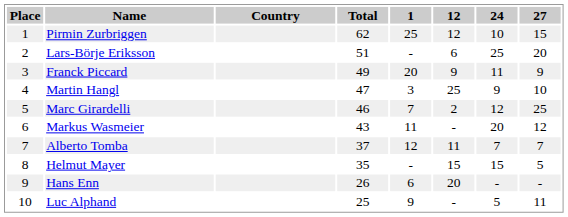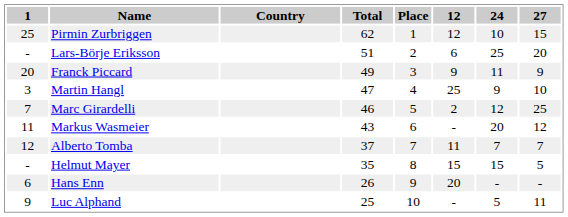 <table border="0" style="border: 1px solid #999; background-color:#FFFFFF; text-align:center; font-size:86%; line-height:15px;">
 <tr align="center" bgcolor="#CCCCCC">
-<th width=35>Place</th>
+<th width=40>1</th>
 <th width=170>Name</th>
 <th width=120>Country</th>
 <th width=50>Total</th>
-<th width=40>1</th>
+<th width=35>Place</th>
 <th width=40>12</th>
 <th width=40>24</th>
 <th width=40>27</th>
 </tr>
 <tr bgcolor="#EFEFEF">
-<td>1</td>
+<td>25</td>
 <td align="left"><a href='#'>Pirmin Zurbriggen</a></td>
 <td align="left"></td>
 <td>62</td>
-<td>25</td>
+<td>1</td>
 <td>12</td>
 <td>10</td>
 <td>15</td>
 </tr>
 <tr>
-<td>2</td>
+<td>-</td>
 <td align="left"><a href='#'>Lars-Börje Eriksson</a></td>
 <td align="left"></td>
 <td>51</td>
-<td>-</td>
+<td>2</td>
 <td>6</td>
 <td>25</td>
 <td>20</td>
 </tr>
 <tr bgcolor="#EFEFEF">
-<td>3</td>
+<td>20</td>
 <td align="left"><a href='#'>Franck Piccard</a></td>
 <td align="left"></td>
 <td>49</td>
-<td>20</td>
+<td>3</td>
 <td>9</td>
 <td>11</td>
 <td>9</td>
 </tr>
 <tr>
-<td>4</td>
+<td>3</td>
 <td align="left"><a href='#'>Martin Hangl</a></td>
 <td align="left"></td>
 <td>47</td>
-<td>3</td>
+<td>4</td>
 <td>25</td>
 <td>9</td>
 <td>10</td>
 </tr>
 <tr bgcolor="#EFEFEF">
-<td>5</td>
+<td>7</td>
 <td align="left"><a href='#'>Marc Girardelli</a></td>
 <td align="left"></td>
 <td>46</td>
-<td>7</td>
+<td>5</td>
 <td>2</td>
 <td>12</td>
 <td>25</td>
 </tr>
 <tr>
-<td>6</td>
+<td>11</td>
 <td align="left"><a href='#'>Markus Wasmeier</a></td>
 <td align="left"></td>
 <td>43</td>
-<td>11</td>
+<td>6</td>
 <td>-</td>
 <td>20</td>
 <td>12</td>
 </tr>
 <tr bgcolor="#EFEFEF">
-<td>7</td>
+<td>12</td>
 <td align="left"><a href='#'>Alberto Tomba</a></td>
 <td align="left"></td>
 <td>37</td>
-<td>12</td>
+<td>7</td>
 <td>11</td>
 <td>7</td>
 <td>7</td>
 </tr>
 <tr>
-<td>8</td>
+<td>-</td>
 <td align="left"><a href='#'>Helmut Mayer</a></td>
 <td align="left"></td>
 <td>35</td>
-<td>-</td>
+<td>8</td>
 <td>15</td>
 <td>15</td>
 <td>5</td>
 </tr>
 <tr bgcolor="#EFEFEF">
-<td>9</td>
+<td>6</td>
 <td align="left"><a href='#'>Hans Enn</a></td>
 <td align="left"></td>
 <td>26</td>
-<td>6</td>
+<td>9</td>
 <td>20</td>
 <td>-</td>
 <td>-</td>
 </tr>
 <tr>
-<td>10</td>
+<td>9</td>
 <td align="left"><a href='#'>Luc Alphand</a></td>
 <td align="left"></td>
 <td>25</td>
-<td>9</td>
+<td>10</td>
 <td>-</td>
 <td>5</td>
 <td>11</td>
 </tr>
 </table>
